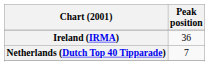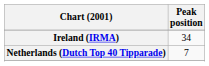 <table class="wikitable sortable plainrowheaders">
 <tr>
 <th scope="col">Chart (2001)</th>
 <th scope="col">Peak<br>position</th>
 </tr>
 <tr>
 </tr>
 <tr>
 </tr>
 <tr>
 <th scope="row">Ireland (<a href='#'>IRMA</a>)</th>
-<td align="center">36</td>
+<td align="center">34</td>
 </tr>
 <tr>
 <th scope="row">Netherlands (<a href='#'>Dutch Top 40 Tipparade</a>)</th>
 <td align="center">7</td>
 </tr>
 <tr>
 </tr>
 <tr>
 </tr>
 <tr>
 </tr>
 </table>
